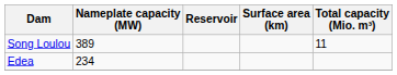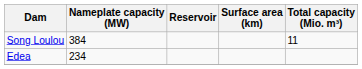 <table class="wikitable sortable">
 <tr>
 <th>Dam</th>
 <th>Nameplate capacity<br>(MW)</th>
 <th>Reservoir</th>
 <th>Surface area<br> (km)</th>
 <th>Total capacity<br>(Mio. m³)</th>
 </tr>
 <tr>
 <td><a href='#'>Song Loulou</a></td>
-<td>389</td>
+<td>384</td>
 <td></td>
 <td></td>
 <td>11</td>
 </tr>
 <tr>
 <td><a href='#'>Edea</a></td>
 <td>234</td>
 <td></td>
 <td></td>
 <td></td>
 </tr>
 <tr>
 </tr>
 </table>
